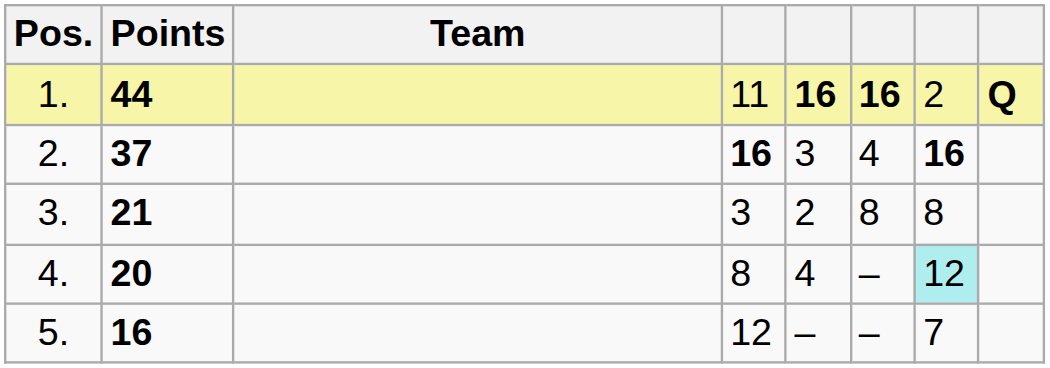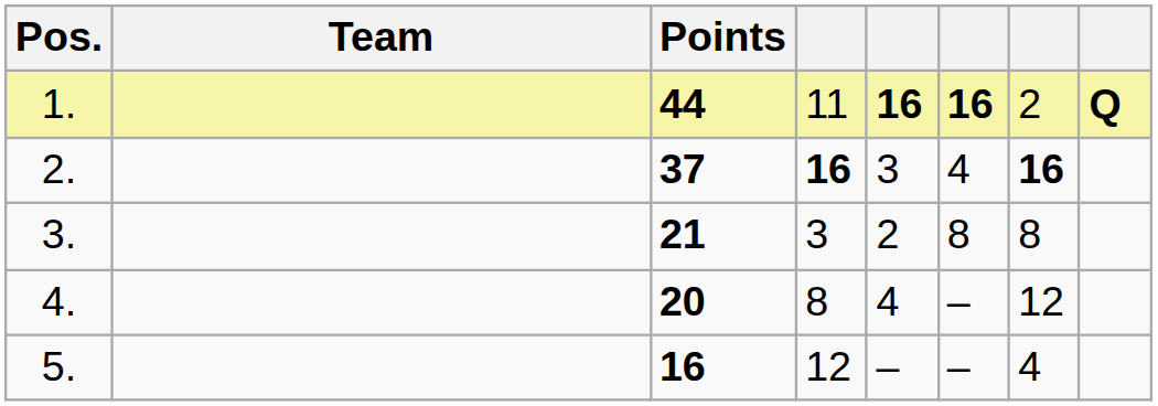 <table class="wikitable">
 <tr>
 <th width=10px>Pos.</th>
+<th width=200px>Team</th>
 <th width=20px>Points</th>
-<th width=200px>Team</th>
 <th width=20px></th>
 <th width=20px></th>
 <th width=20px></th>
 <th width=20px></th>
 <th width=20px></th>
 </tr>
 <tr style="background:#f7f6a8;">
 <td align=center>1.</td>
+<td></td>
 <td><strong>44</strong></td>
-<td></td>
 <td>11</td>
 <td><strong>16</strong></td>
 <td><strong>16</strong></td>
 <td>2</td>
 <td><strong>Q</strong></td>
 </tr>
 <tr>
 <td align=center>2.</td>
+<td></td>
 <td><strong>37</strong></td>
-<td></td>
 <td><strong>16</strong></td>
 <td>3</td>
 <td>4</td>
 <td><strong>16</strong></td>
 <td></td>
 </tr>
 <tr>
 <td align=center>3.</td>
+<td></td>
 <td><strong>21</strong></td>
-<td></td>
 <td>3</td>
 <td>2</td>
 <td>8</td>
 <td>8</td>
 <td></td>
 </tr>
 <tr>
 <td align=center>4.</td>
+<td></td>
 <td><strong>20</strong></td>
-<td></td>
 <td>8</td>
 <td>4</td>
 <td>–</td>
-<td style="background: paleturquoise;">12</td>
+<td>12</td>
 <td></td>
 </tr>
 <tr>
 <td align=center>5.</td>
+<td></td>
 <td><strong>16</strong></td>
-<td></td>
 <td>12</td>
 <td>–</td>
 <td>–</td>
-<td>7</td>
+<td>4</td>
 <td></td>
 </tr>
 </table>
